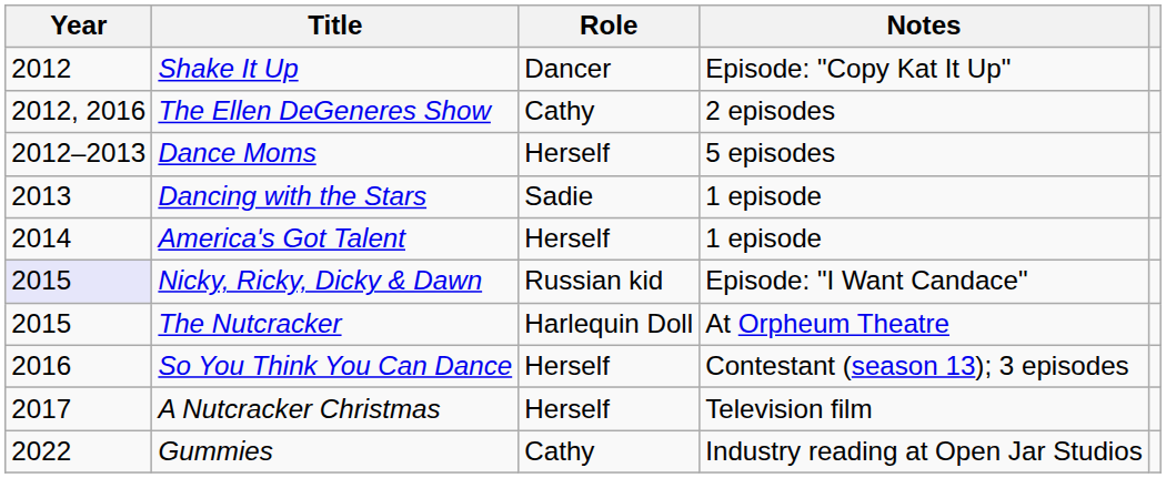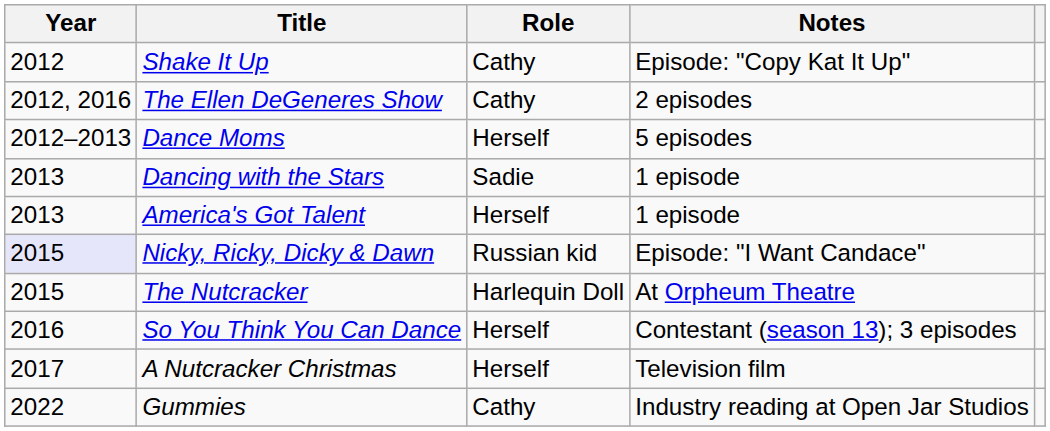 <table class="wikitable sortable">
 <tr>
 <th>Year</th>
 <th>Title</th>
 <th>Role</th>
 <th class="unsortable">Notes</th>
 <th class="unsortable"></th>
 </tr>
 <tr>
 <td>2012</td>
 <td><em><a href='#'>Shake It Up</a></em></td>
-<td>Dancer</td>
+<td>Cathy</td>
 <td>Episode: "Copy Kat It Up"</td>
 <td></td>
 </tr>
 <tr>
 <td>2012, 2016</td>
 <td><em><a href='#'>The Ellen DeGeneres Show</a></em></td>
 <td>Cathy</td>
 <td>2 episodes</td>
 <td></td>
 </tr>
 <tr>
 <td>2012–2013</td>
 <td><em><a href='#'>Dance Moms</a></em></td>
 <td>Herself</td>
 <td>5 episodes</td>
 <td></td>
 </tr>
 <tr>
 <td>2013</td>
 <td><em><a href='#'>Dancing with the Stars</a></em></td>
 <td>Sadie</td>
 <td>1 episode</td>
 <td></td>
 </tr>
 <tr>
-<td>2014</td>
+<td>2013</td>
 <td><em><a href='#'>America's Got Talent</a></em></td>
 <td>Herself</td>
 <td>1 episode</td>
 <td></td>
 </tr>
 <tr>
 <td style="background: lavender;">2015</td>
 <td><em><a href='#'>Nicky, Ricky, Dicky & Dawn</a></em></td>
 <td>Russian kid</td>
 <td>Episode: "I Want Candace"</td>
 <td></td>
 </tr>
 <tr>
 <td>2015</td>
 <td><em><a href='#'>The Nutcracker</a></em></td>
 <td>Harlequin Doll</td>
 <td>At <a href='#'>Orpheum Theatre</a></td>
 <td></td>
 </tr>
 <tr>
 <td>2016</td>
 <td><em><a href='#'>So You Think You Can Dance</a></em></td>
 <td>Herself</td>
 <td>Contestant (<a href='#'>season 13</a>); 3 episodes</td>
 <td></td>
 </tr>
 <tr>
 <td>2017</td>
 <td><em>A Nutcracker Christmas</em></td>
 <td>Herself</td>
 <td>Television film</td>
 <td></td>
 </tr>
 <tr>
 <td>2022</td>
 <td><em>Gummies</em></td>
 <td>Cathy</td>
 <td>Industry reading at Open Jar Studios</td>
 <td></td>
 </tr>
 </table>
